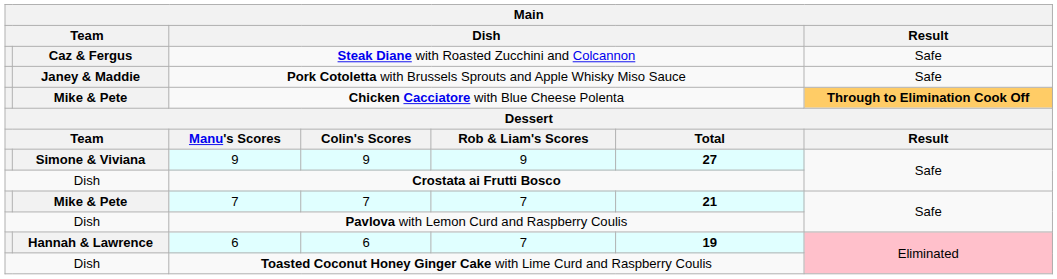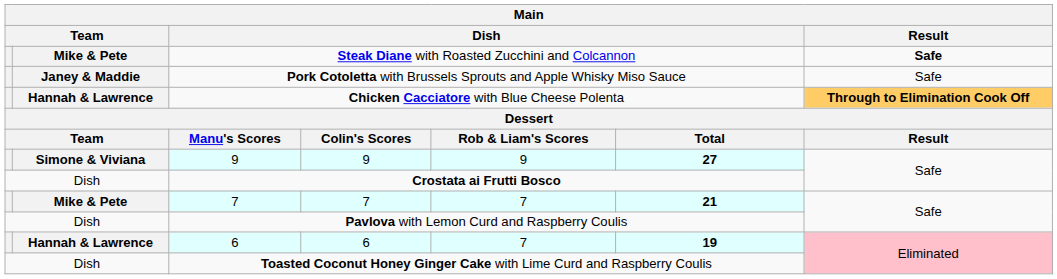 <table class="wikitable plainrowheaders" style="margin:1em auto; text-align:center; font-size:90%; width:80em;">
 <tr>
 <th colspan="7" >Main</th>
 </tr>
 <tr>
 <th colspan="2">Team</th>
 <th colspan="4">Dish</th>
 <th>Result</th>
 </tr>
 <tr>
 <th></th>
-<th>Caz & Fergus</th>
+<th>Mike & Pete</th>
 <td colspan="4"><strong><a href='#'>Steak Diane</a></strong> with Roasted Zucchini and <a href='#'>Colcannon</a></td>
-<td>Safe</td>
+<td><strong>Safe</strong></td>
 </tr>
 <tr>
 <th></th>
 <th>Janey & Maddie</th>
 <td colspan="4"><strong>Pork Cotoletta</strong> with Brussels Sprouts and Apple Whisky Miso Sauce</td>
 <td>Safe</td>
 </tr>
 <tr>
 <th></th>
-<th>Mike & Pete</th>
+<th>Hannah & Lawrence</th>
 <td colspan="4"><strong>Chicken <a href='#'>Cacciatore</a></strong> with Blue Cheese Polenta</td>
 <td style="background:#FFCC66"><strong>Through to Elimination Cook Off</strong></td>
 </tr>
 <tr>
 <th colspan="7" >Dessert</th>
 </tr>
 <tr>
 <th colspan="2">Team</th>
 <th><a href='#'>Manu</a>'s Scores</th>
 <th>Colin's Scores</th>
 <th>Rob & Liam's Scores</th>
 <th scope="col" style="width: 18%">Total<br><small></small></th>
 <th>Result</th>
 </tr>
 <tr>
 <th></th>
 <th>Simone & Viviana</th>
 <td rowspan="1" bgcolor="#e0ffff">9</td>
 <td rowspan="1" bgcolor="#e0ffff">9</td>
 <td rowspan="1" bgcolor="#e0ffff">9</td>
 <td rowspan="1" bgcolor="#e0ffff"><strong>27</strong></td>
 <td rowspan="2">Safe</td>
 </tr>
 <tr>
 <td colspan=2>Dish</td>
 <td colspan=4><strong>Crostata ai Frutti Bosco</strong></td>
 </tr>
 <tr>
 <th></th>
 <th>Mike & Pete</th>
 <td rowspan="1" bgcolor="#e0ffff">7</td>
 <td rowspan="1" bgcolor="#e0ffff">7</td>
 <td rowspan="1" bgcolor="#e0ffff">7</td>
 <td rowspan="1" bgcolor="#e0ffff"><strong>21</strong></td>
 <td rowspan="2">Safe</td>
 </tr>
 <tr>
 <td colspan=2>Dish</td>
 <td colspan=4><strong>Pavlova</strong> with Lemon Curd and Raspberry Coulis</td>
 </tr>
 <tr>
 <th></th>
 <th>Hannah & Lawrence</th>
 <td rowspan="1" bgcolor="#e0ffff">6</td>
 <td rowspan="1" bgcolor="#e0ffff">6</td>
 <td rowspan="1" bgcolor="#e0ffff">7</td>
 <td rowspan="1" bgcolor="#e0ffff"><strong>19</strong></td>
 <td rowspan="2" bgcolor=pink>Eliminated</td>
 </tr>
 <tr>
 <td colspan=2>Dish</td>
 <td colspan=4><strong>Toasted Coconut Honey Ginger Cake</strong> with Lime Curd and Raspberry Coulis</td>
 </tr>
 </table>
